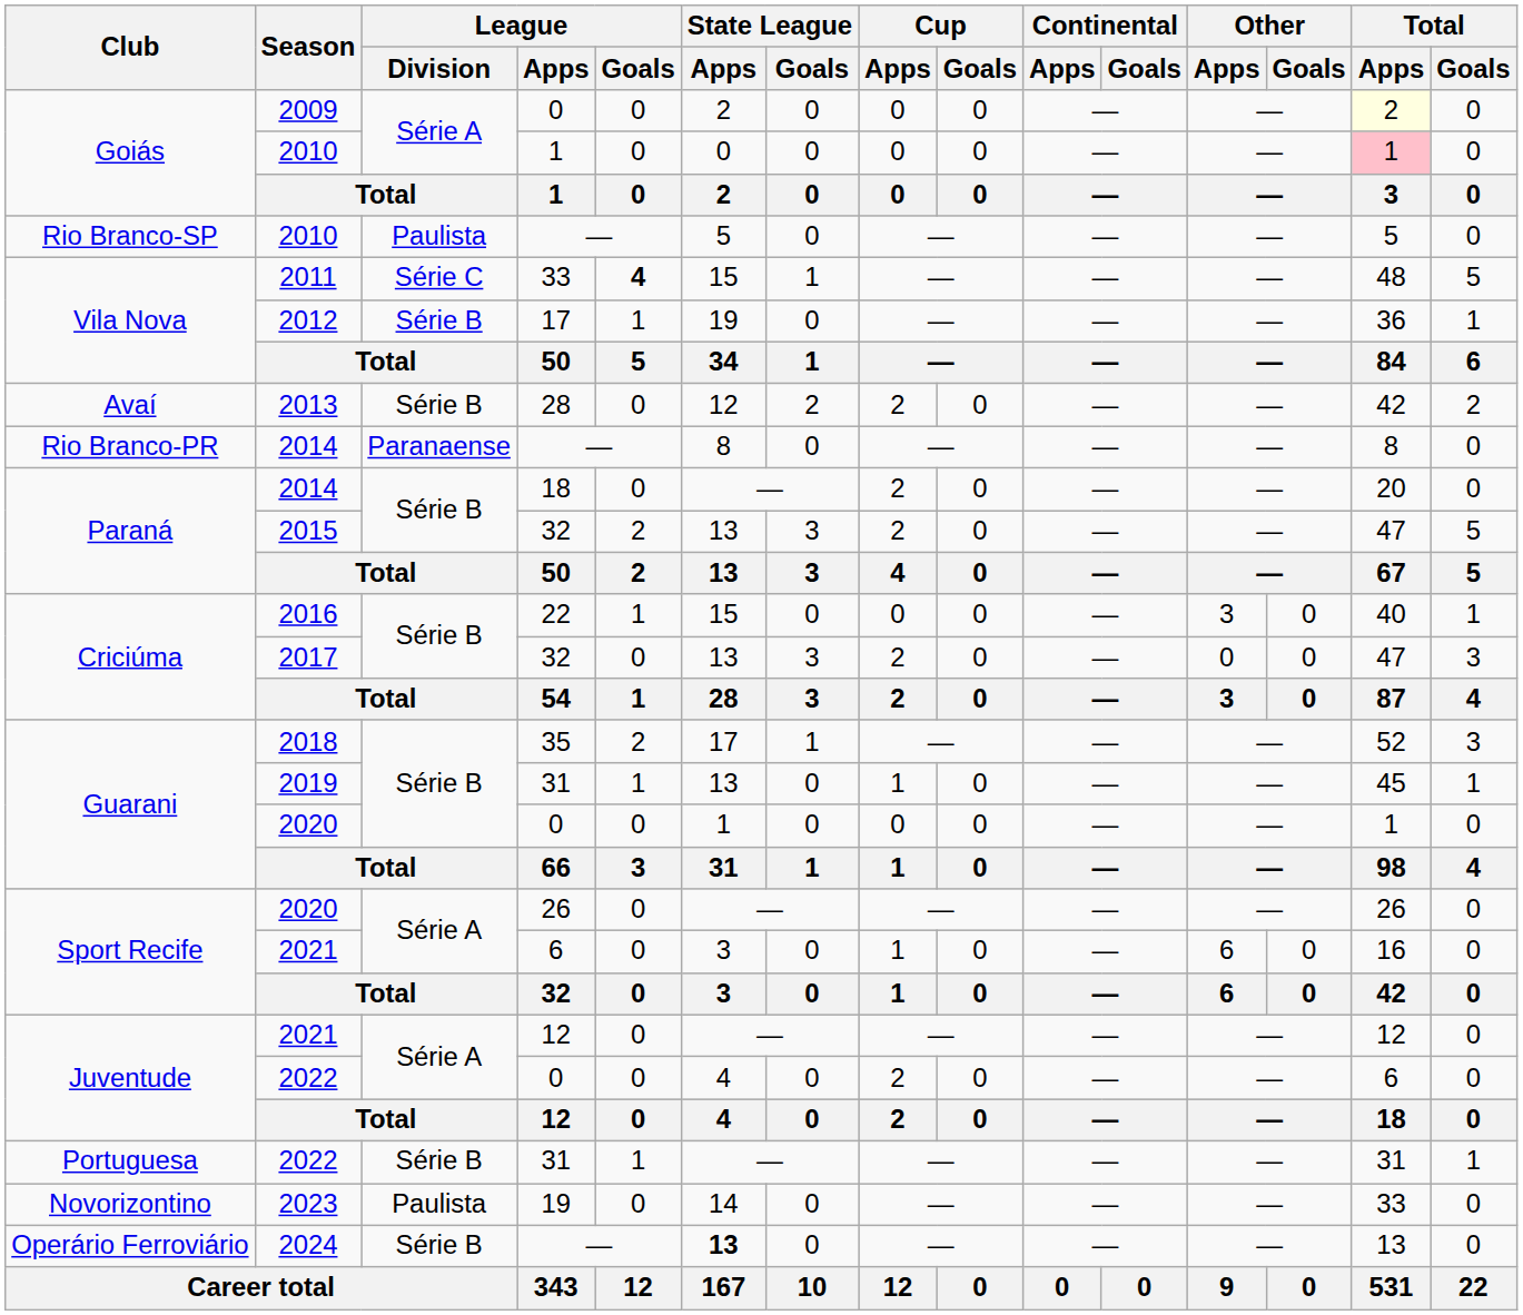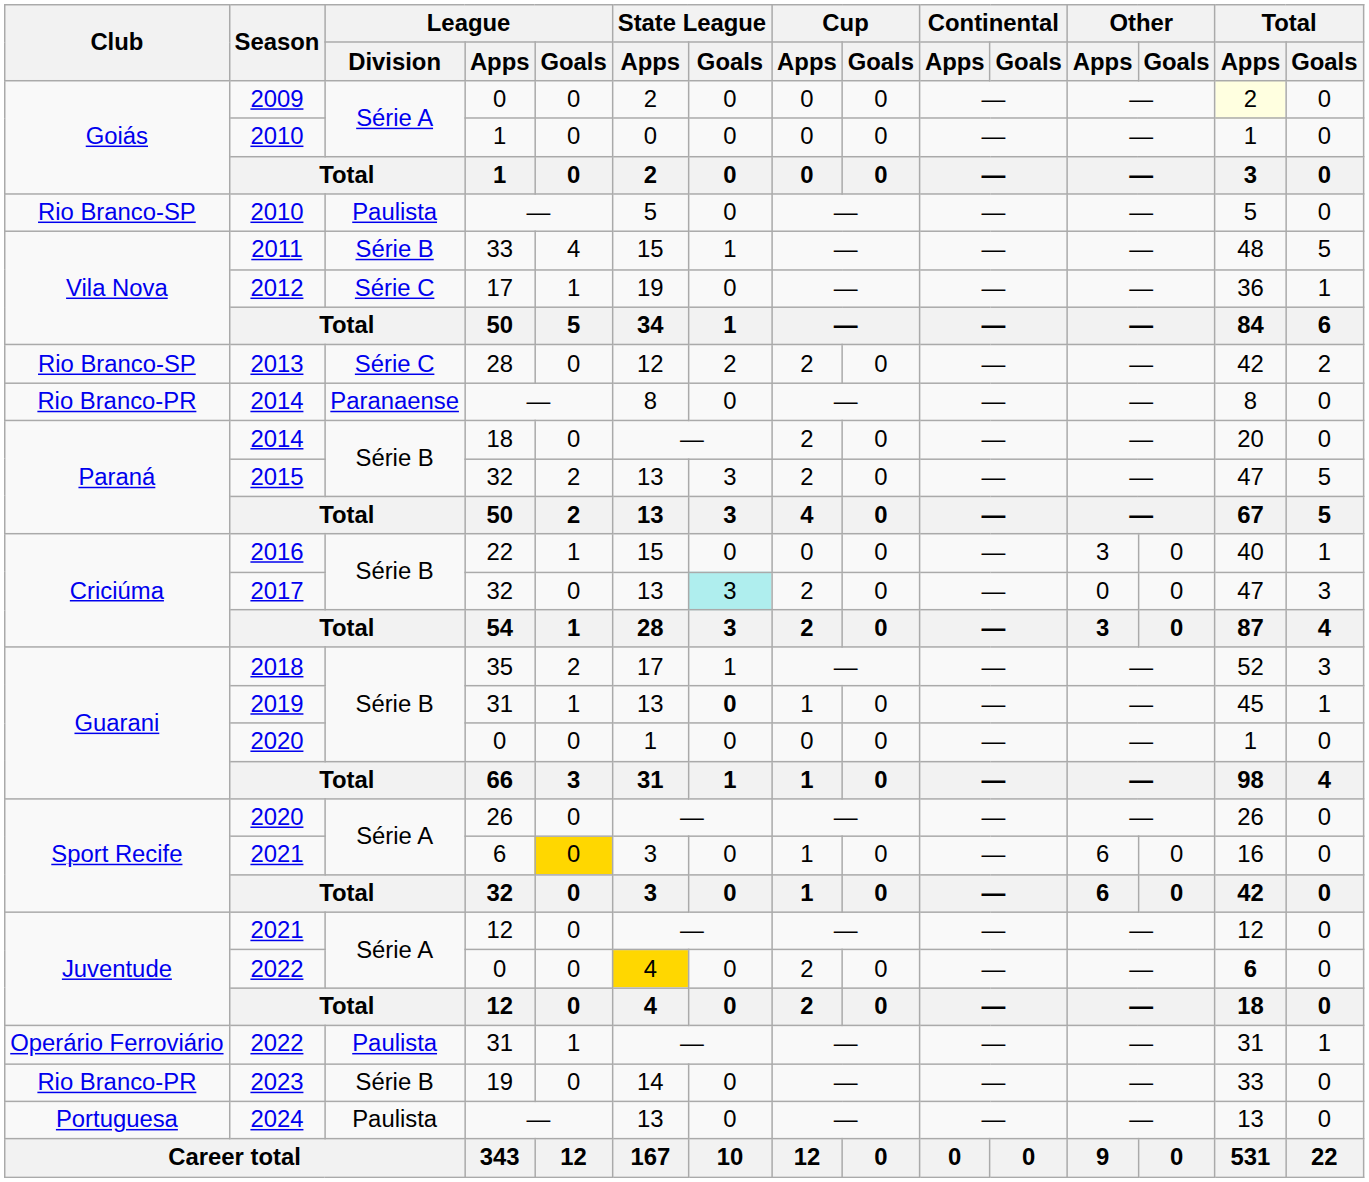 <table class="wikitable" style="text-align: center;">
 <tr>
 <th rowspan="2">Club</th>
 <th rowspan="2">Season</th>
 <th colspan="3">League</th>
 <th colspan="2">State League</th>
 <th colspan="2">Cup</th>
 <th colspan="2">Continental</th>
 <th colspan="2">Other</th>
 <th colspan="2">Total</th>
 </tr>
 <tr>
 <th>Division</th>
 <th>Apps</th>
 <th>Goals</th>
 <th>Apps</th>
 <th>Goals</th>
 <th>Apps</th>
 <th>Goals</th>
 <th>Apps</th>
 <th>Goals</th>
 <th>Apps</th>
 <th>Goals</th>
 <th>Apps</th>
 <th>Goals</th>
 </tr>
 <tr>
 <td rowspan="3" valign="center"><a href='#'>Goiás</a></td>
 <td><a href='#'>2009</a></td>
 <td rowspan="2"><a href='#'>Série A</a></td>
 <td>0</td>
 <td>0</td>
 <td>2</td>
 <td>0</td>
 <td>0</td>
 <td>0</td>
 <td colspan="2">—</td>
 <td colspan="2">—</td>
 <td style="background: lightyellow;">2</td>
 <td>0</td>
 </tr>
 <tr>
 <td><a href='#'>2010</a></td>
 <td>1</td>
 <td>0</td>
 <td>0</td>
 <td>0</td>
 <td>0</td>
 <td>0</td>
 <td colspan="2">—</td>
 <td colspan="2">—</td>
-<td style="background: pink;">1</td>
+<td>1</td>
 <td>0</td>
 </tr>
 <tr>
 <th colspan="2">Total</th>
 <th>1</th>
 <th>0</th>
 <th>2</th>
 <th>0</th>
 <th>0</th>
 <th>0</th>
 <th colspan="2">—</th>
 <th colspan="2">—</th>
 <th>3</th>
 <th>0</th>
 </tr>
 <tr>
 <td valign="center"><a href='#'>Rio Branco-SP</a></td>
 <td><a href='#'>2010</a></td>
 <td><a href='#'>Paulista</a></td>
 <td colspan="2">—</td>
 <td>5</td>
 <td>0</td>
 <td colspan="2">—</td>
 <td colspan="2">—</td>
 <td colspan="2">—</td>
 <td>5</td>
 <td>0</td>
 </tr>
 <tr>
 <td rowspan="3" valign="center"><a href='#'>Vila Nova</a></td>
 <td><a href='#'>2011</a></td>
-<td><a href='#'>Série C</a></td>
+<td><a href='#'>Série B</a></td>
 <td>33</td>
-<td><strong>4</strong></td>
+<td>4</td>
 <td>15</td>
 <td>1</td>
 <td colspan="2">—</td>
 <td colspan="2">—</td>
 <td colspan="2">—</td>
 <td>48</td>
 <td>5</td>
 </tr>
 <tr>
 <td><a href='#'>2012</a></td>
-<td><a href='#'>Série B</a></td>
+<td><a href='#'>Série C</a></td>
 <td>17</td>
 <td>1</td>
 <td>19</td>
 <td>0</td>
 <td colspan="2">—</td>
 <td colspan="2">—</td>
 <td colspan="2">—</td>
 <td>36</td>
 <td>1</td>
 </tr>
 <tr>
 <th colspan="2">Total</th>
 <th>50</th>
 <th>5</th>
 <th>34</th>
 <th>1</th>
 <th colspan="2">—</th>
 <th colspan="2">—</th>
 <th colspan="2">—</th>
 <th>84</th>
 <th>6</th>
 </tr>
 <tr>
-<td valign="center"><a href='#'>Avaí</a></td>
+<td valign="center"><a href='#'>Rio Branco-SP</a></td>
 <td><a href='#'>2013</a></td>
-<td>Série B</td>
+<td><a href='#'>Série C</a></td>
 <td>28</td>
 <td>0</td>
 <td>12</td>
 <td>2</td>
 <td>2</td>
 <td>0</td>
 <td colspan="2">—</td>
 <td colspan="2">—</td>
 <td>42</td>
 <td>2</td>
 </tr>
 <tr>
 <td valign="center"><a href='#'>Rio Branco-PR</a></td>
 <td><a href='#'>2014</a></td>
 <td><a href='#'>Paranaense</a></td>
 <td colspan="2">—</td>
 <td>8</td>
 <td>0</td>
 <td colspan="2">—</td>
 <td colspan="2">—</td>
 <td colspan="2">—</td>
 <td>8</td>
 <td>0</td>
 </tr>
 <tr>
 <td rowspan="3" valign="center"><a href='#'>Paraná</a></td>
 <td><a href='#'>2014</a></td>
 <td rowspan="2">Série B</td>
 <td>18</td>
 <td>0</td>
 <td colspan="2">—</td>
 <td>2</td>
 <td>0</td>
 <td colspan="2">—</td>
 <td colspan="2">—</td>
 <td>20</td>
 <td>0</td>
 </tr>
 <tr>
 <td><a href='#'>2015</a></td>
 <td>32</td>
 <td>2</td>
 <td>13</td>
 <td>3</td>
 <td>2</td>
 <td>0</td>
 <td colspan="2">—</td>
 <td colspan="2">—</td>
 <td>47</td>
 <td>5</td>
 </tr>
 <tr>
 <th colspan="2">Total</th>
 <th>50</th>
 <th>2</th>
 <th>13</th>
 <th>3</th>
 <th>4</th>
 <th>0</th>
 <th colspan="2">—</th>
 <th colspan="2">—</th>
 <th>67</th>
 <th>5</th>
 </tr>
 <tr>
 <td rowspan="3" valign="center"><a href='#'>Criciúma</a></td>
 <td><a href='#'>2016</a></td>
 <td rowspan="2">Série B</td>
 <td>22</td>
 <td>1</td>
 <td>15</td>
 <td>0</td>
 <td>0</td>
 <td>0</td>
 <td colspan="2">—</td>
 <td>3</td>
 <td>0</td>
 <td>40</td>
 <td>1</td>
 </tr>
 <tr>
 <td><a href='#'>2017</a></td>
 <td>32</td>
 <td>0</td>
 <td>13</td>
-<td>3</td>
+<td style="background: paleturquoise;">3</td>
 <td>2</td>
 <td>0</td>
 <td colspan="2">—</td>
 <td>0</td>
 <td>0</td>
 <td>47</td>
 <td>3</td>
 </tr>
 <tr>
 <th colspan="2">Total</th>
 <th>54</th>
 <th>1</th>
 <th>28</th>
 <th>3</th>
 <th>2</th>
 <th>0</th>
 <th colspan="2">—</th>
 <th>3</th>
 <th>0</th>
 <th>87</th>
 <th>4</th>
 </tr>
 <tr>
 <td rowspan="4" valign="center"><a href='#'>Guarani</a></td>
 <td><a href='#'>2018</a></td>
 <td rowspan="3">Série B</td>
 <td>35</td>
 <td>2</td>
 <td>17</td>
 <td>1</td>
 <td colspan="2">—</td>
 <td colspan="2">—</td>
 <td colspan="2">—</td>
 <td>52</td>
 <td>3</td>
 </tr>
 <tr>
 <td><a href='#'>2019</a></td>
 <td>31</td>
 <td>1</td>
 <td>13</td>
-<td>0</td>
+<td><strong>0</strong></td>
 <td>1</td>
 <td>0</td>
 <td colspan="2">—</td>
 <td colspan="2">—</td>
 <td>45</td>
 <td>1</td>
 </tr>
 <tr>
 <td><a href='#'>2020</a></td>
 <td>0</td>
 <td>0</td>
 <td>1</td>
 <td>0</td>
 <td>0</td>
 <td>0</td>
 <td colspan="2">—</td>
 <td colspan="2">—</td>
 <td>1</td>
 <td>0</td>
 </tr>
 <tr>
 <th colspan="2">Total</th>
 <th>66</th>
 <th>3</th>
 <th>31</th>
 <th>1</th>
 <th>1</th>
 <th>0</th>
 <th colspan="2">—</th>
 <th colspan="2">—</th>
 <th>98</th>
 <th>4</th>
 </tr>
 <tr>
 <td rowspan="3" valign="center"><a href='#'>Sport Recife</a></td>
 <td><a href='#'>2020</a></td>
 <td rowspan="2">Série A</td>
 <td>26</td>
 <td>0</td>
 <td colspan="2">—</td>
 <td colspan="2">—</td>
 <td colspan="2">—</td>
 <td colspan="2">—</td>
 <td>26</td>
 <td>0</td>
 </tr>
 <tr>
 <td><a href='#'>2021</a></td>
 <td>6</td>
-<td>0</td>
+<td style="background: gold;">0</td>
 <td>3</td>
 <td>0</td>
 <td>1</td>
 <td>0</td>
 <td colspan="2">—</td>
 <td>6</td>
 <td>0</td>
 <td>16</td>
 <td>0</td>
 </tr>
 <tr>
 <th colspan="2">Total</th>
 <th>32</th>
 <th>0</th>
 <th>3</th>
 <th>0</th>
 <th>1</th>
 <th>0</th>
 <th colspan="2">—</th>
 <th>6</th>
 <th>0</th>
 <th>42</th>
 <th>0</th>
 </tr>
 <tr>
 <td rowspan="3" valign="center"><a href='#'>Juventude</a></td>
 <td><a href='#'>2021</a></td>
 <td rowspan="2">Série A</td>
 <td>12</td>
 <td>0</td>
 <td colspan="2">—</td>
 <td colspan="2">—</td>
 <td colspan="2">—</td>
 <td colspan="2">—</td>
 <td>12</td>
 <td>0</td>
 </tr>
 <tr>
 <td><a href='#'>2022</a></td>
 <td>0</td>
 <td>0</td>
-<td>4</td>
+<td style="background: gold;">4</td>
 <td>0</td>
 <td>2</td>
 <td>0</td>
 <td colspan="2">—</td>
 <td colspan="2">—</td>
-<td>6</td>
+<td><strong>6</strong></td>
 <td>0</td>
 </tr>
 <tr>
 <th colspan="2">Total</th>
 <th>12</th>
 <th>0</th>
 <th>4</th>
 <th>0</th>
 <th>2</th>
 <th>0</th>
 <th colspan="2">—</th>
 <th colspan="2">—</th>
 <th>18</th>
 <th>0</th>
 </tr>
 <tr>
-<td valign="center"><a href='#'>Portuguesa</a></td>
+<td valign="center"><a href='#'>Operário Ferroviário</a></td>
 <td><a href='#'>2022</a></td>
-<td>Série B</td>
+<td><a href='#'>Paulista</a></td>
 <td>31</td>
 <td>1</td>
 <td colspan="2">—</td>
 <td colspan="2">—</td>
 <td colspan="2">—</td>
 <td colspan="2">—</td>
 <td>31</td>
 <td>1</td>
 </tr>
 <tr>
-<td valign="center"><a href='#'>Novorizontino</a></td>
+<td valign="center"><a href='#'>Rio Branco-PR</a></td>
 <td><a href='#'>2023</a></td>
-<td>Paulista</td>
+<td>Série B</td>
 <td>19</td>
 <td>0</td>
 <td>14</td>
 <td>0</td>
 <td colspan="2">—</td>
 <td colspan="2">—</td>
 <td colspan="2">—</td>
 <td>33</td>
 <td>0</td>
 </tr>
 <tr>
-<td valign="center"><a href='#'>Operário Ferroviário</a></td>
+<td valign="center"><a href='#'>Portuguesa</a></td>
 <td><a href='#'>2024</a></td>
-<td>Série B</td>
+<td>Paulista</td>
 <td colspan="2">—</td>
-<td><strong>13</strong></td>
+<td>13</td>
 <td>0</td>
 <td colspan="2">—</td>
 <td colspan="2">—</td>
 <td colspan="2">—</td>
 <td>13</td>
 <td>0</td>
 </tr>
 <tr>
 <th colspan="3"><strong>Career total</strong></th>
 <th>343</th>
 <th>12</th>
 <th>167</th>
 <th>10</th>
 <th>12</th>
 <th>0</th>
 <th>0</th>
 <th>0</th>
 <th>9</th>
 <th>0</th>
 <th>531</th>
 <th>22</th>
 </tr>
 </table>
